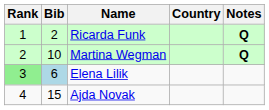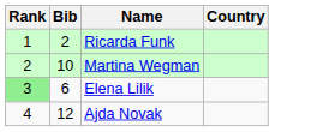 <table class="wikitable" style="text-align:center;">
 <tr>
 <th>Rank</th>
 <th>Bib</th>
 <th>Name</th>
 <th>Country</th>
-<th>Notes</th>
 </tr>
 <tr bgcolor=ccffcc>
 <td>1</td>
 <td>2</td>
 <td align=left><a href='#'>Ricarda Funk</a></td>
 <td align=left></td>
-<td><strong>Q</strong></td>
 </tr>
 <tr bgcolor=ccffcc>
 <td>2</td>
 <td>10</td>
 <td align=left><a href='#'>Martina Wegman</a></td>
 <td align=left></td>
-<td><strong>Q</strong></td>
 </tr>
 <tr>
 <td style="background: lightgreen;">3</td>
-<td style="background: lightblue;">6</td>
+<td>6</td>
 <td align=left><a href='#'>Elena Lilik</a></td>
 <td align=left></td>
-<td></td>
 </tr>
 <tr>
 <td>4</td>
-<td>15</td>
+<td>12</td>
 <td align=left><a href='#'>Ajda Novak</a></td>
 <td align=left></td>
-<td></td>
 </tr>
 </table>
